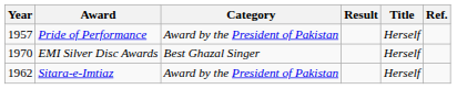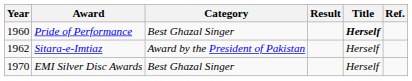 <table class="wikitable">
 <tr>
 <th>Year</th>
 <th>Award</th>
 <th>Category</th>
 <th>Result</th>
 <th>Title</th>
 <th>Ref.</th>
 </tr>
 <tr>
-<td>1957</td>
+<td>1960</td>
 <td><em><a href='#'>Pride of Performance</a></em></td>
+<td><em>Best Ghazal Singer</em></td>
+<td></td>
+<td><strong><em>Herself</em></strong></td>
+<td></td>
+</tr>
+<tr>
+<td>1962</td>
+<td><em><a href='#'>Sitara-e-Imtiaz</a></em></td>
 <td><em>Award by the <a href='#'>President of Pakistan</a></em></td>
 <td></td>
 <td><em>Herself</em></td>
 <td></td>
 </tr>
 <tr>
 <td>1970</td>
 <td><em>EMI Silver Disc Awards</em></td>
 <td><em>Best Ghazal Singer</em></td>
 <td></td>
 <td><em>Herself</em></td>
 <td></td>
 </tr>
-<tr>
-<td>1962</td>
-<td><em><a href='#'>Sitara-e-Imtiaz</a></em></td>
-<td><em>Award by the <a href='#'>President of Pakistan</a></em></td>
-<td></td>
-<td><em>Herself</em></td>
-<td></td>
-</tr>
 </table>
